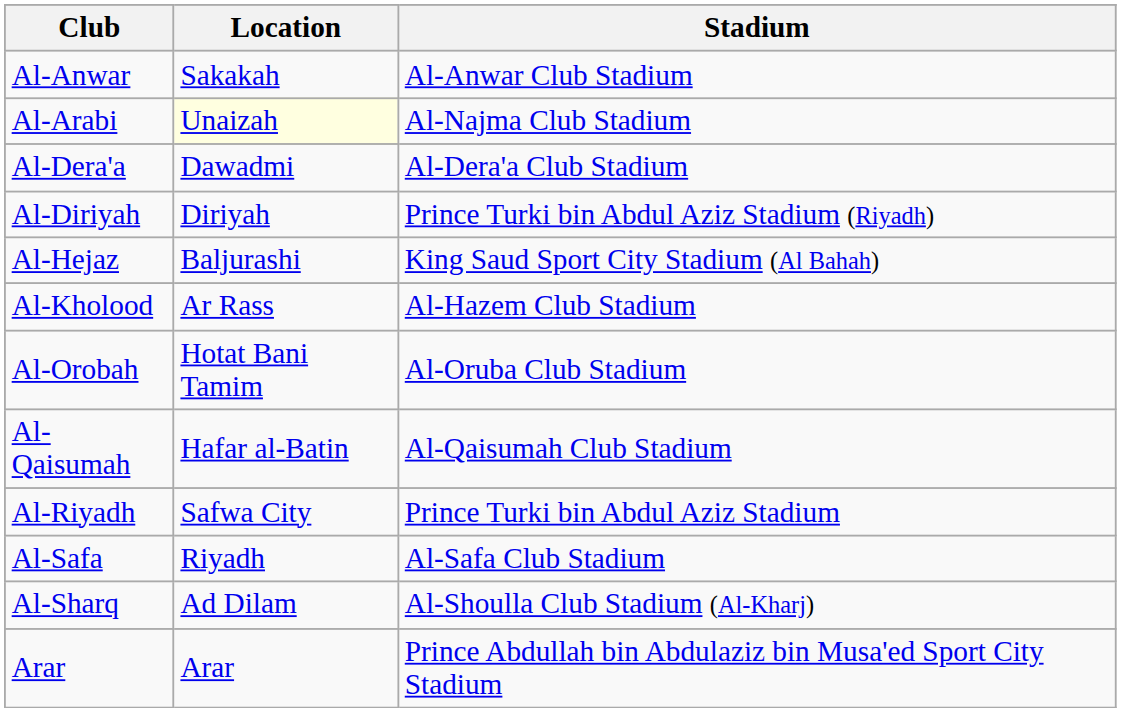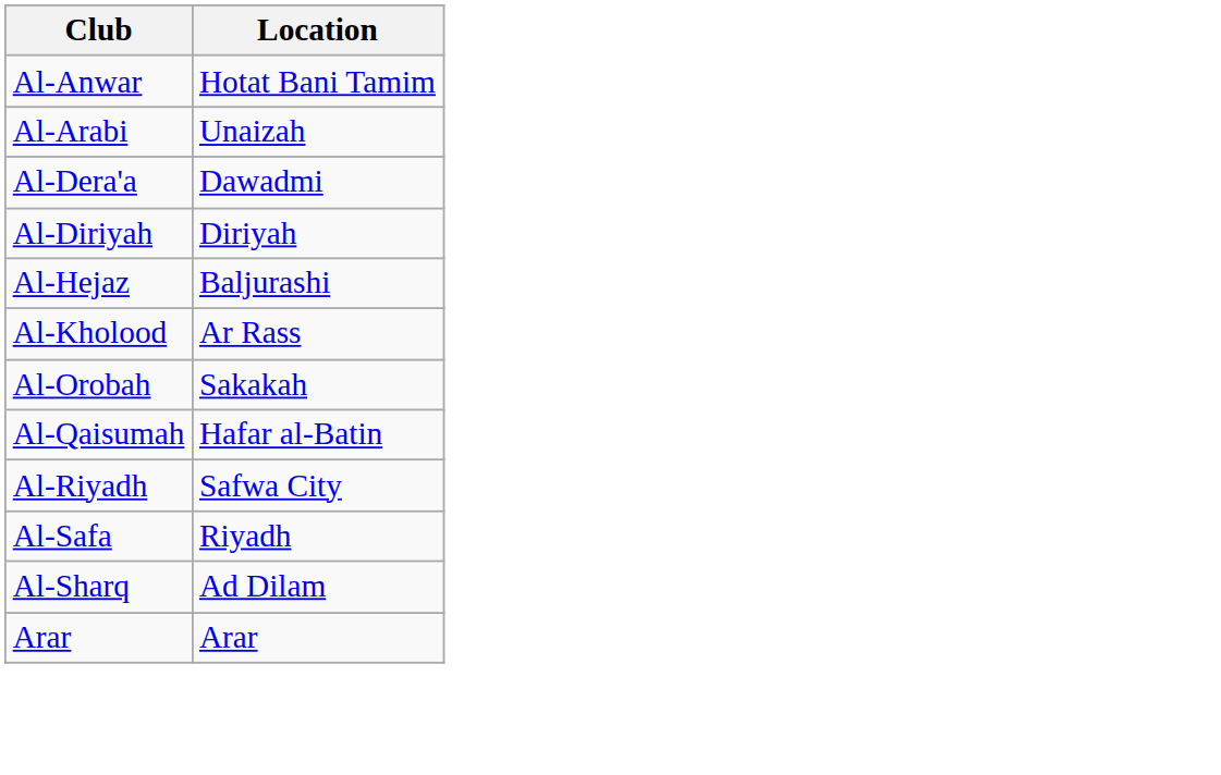 <table class="wikitable sortable">
 <tr>
 <th>Club</th>
 <th>Location</th>
-<th>Stadium</th>
 </tr>
 <tr>
 <td><a href='#'>Al-Anwar</a></td>
-<td><a href='#'>Sakakah</a></td>
-<td><a href='#'>Al-Anwar Club Stadium</a></td>
+<td><a href='#'>Hotat Bani Tamim</a></td>
 </tr>
 <tr>
 <td><a href='#'>Al-Arabi</a></td>
-<td style="background: lightyellow;"><a href='#'>Unaizah</a></td>
-<td><a href='#'>Al-Najma Club Stadium</a></td>
+<td><a href='#'>Unaizah</a></td>
 </tr>
 <tr>
 <td><a href='#'>Al-Dera'a</a></td>
 <td><a href='#'>Dawadmi</a></td>
-<td><a href='#'>Al-Dera'a Club Stadium</a></td>
 </tr>
 <tr>
 <td><a href='#'>Al-Diriyah</a></td>
 <td><a href='#'>Diriyah</a></td>
-<td><a href='#'>Prince Turki bin Abdul Aziz Stadium</a> <small>(<a href='#'>Riyadh</a>)</small></td>
 </tr>
 <tr>
 <td><a href='#'>Al-Hejaz</a></td>
 <td><a href='#'>Baljurashi</a></td>
-<td><a href='#'>King Saud Sport City Stadium</a> <small>(<a href='#'>Al Bahah</a>)</small></td>
 </tr>
 <tr>
 <td><a href='#'>Al-Kholood</a></td>
 <td><a href='#'>Ar Rass</a></td>
-<td><a href='#'>Al-Hazem Club Stadium</a></td>
 </tr>
 <tr>
 <td><a href='#'>Al-Orobah</a></td>
-<td><a href='#'>Hotat Bani Tamim</a></td>
-<td><a href='#'>Al-Oruba Club Stadium</a></td>
+<td><a href='#'>Sakakah</a></td>
 </tr>
 <tr>
 <td><a href='#'>Al-Qaisumah</a></td>
 <td><a href='#'>Hafar al-Batin</a></td>
-<td><a href='#'>Al-Qaisumah Club Stadium</a></td>
 </tr>
 <tr>
 <td><a href='#'>Al-Riyadh</a></td>
 <td><a href='#'>Safwa City</a></td>
-<td><a href='#'>Prince Turki bin Abdul Aziz Stadium</a></td>
 </tr>
 <tr>
 <td><a href='#'>Al-Safa</a></td>
 <td><a href='#'>Riyadh</a></td>
-<td><a href='#'>Al-Safa Club Stadium</a></td>
 </tr>
 <tr>
 <td><a href='#'>Al-Sharq</a></td>
 <td><a href='#'>Ad Dilam</a></td>
-<td><a href='#'>Al-Shoulla Club Stadium</a> <small>(<a href='#'>Al-Kharj</a>)</small></td>
 </tr>
 <tr>
 <td><a href='#'>Arar</a></td>
 <td><a href='#'>Arar</a></td>
-<td><a href='#'>Prince Abdullah bin Abdulaziz bin Musa'ed Sport City Stadium</a></td>
 </tr>
 </table>
